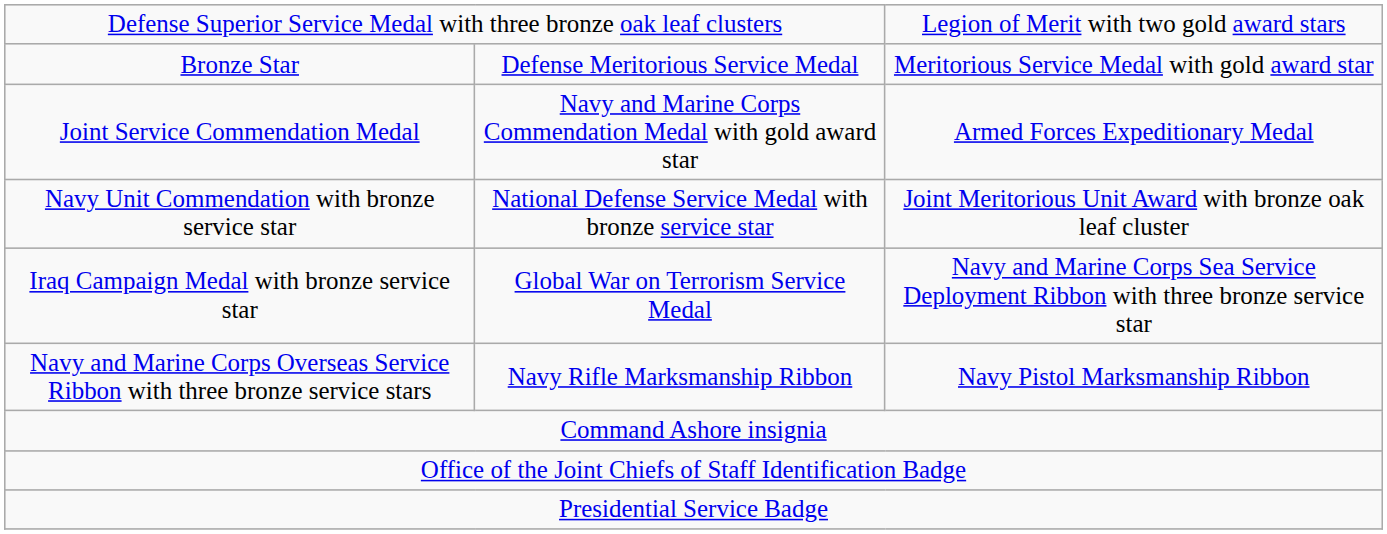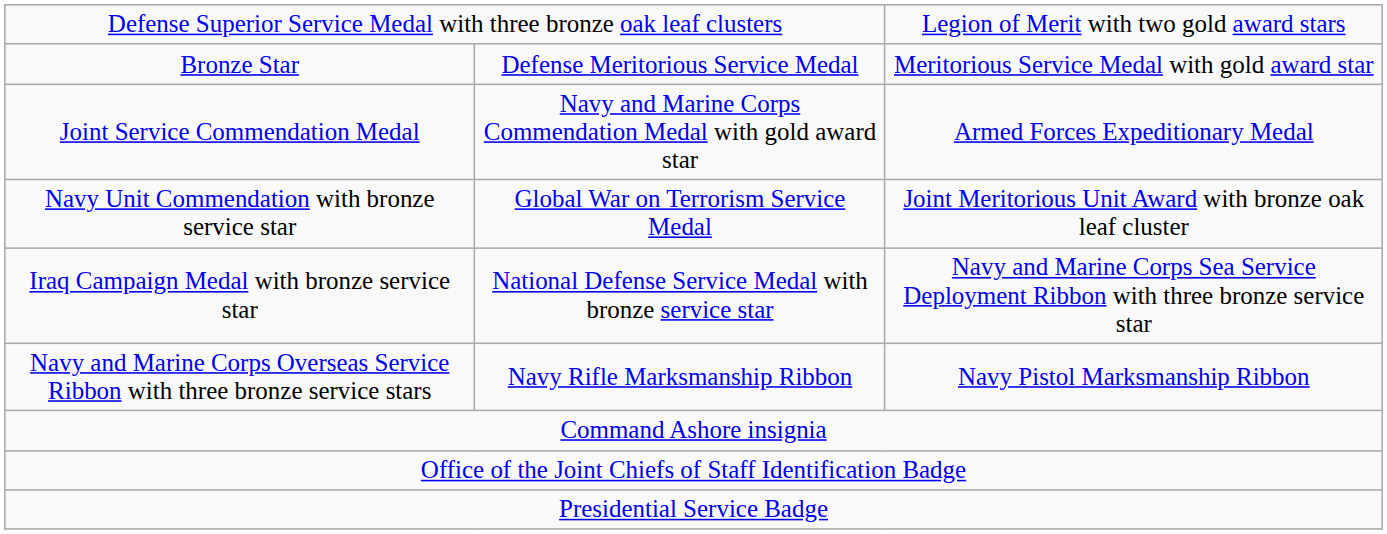 <table class="wikitable" style="margin:1em auto; text-align:center;">
 <tr>
 <td colspan="2" align="center"><a href='#'>Defense Superior Service Medal</a> with three bronze <a href='#'>oak leaf clusters</a></td>
 <td colspan="2" align="center"><a href='#'>Legion of Merit</a> with two gold <a href='#'>award stars</a></td>
 </tr>
 <tr>
 <td colspan=“1”><a href='#'>Bronze Star</a></td>
 <td colspan="1"><a href='#'>Defense Meritorious Service Medal</a></td>
 <td colspan="1"><a href='#'>Meritorious Service Medal</a> with gold <a href='#'>award star</a></td>
 </tr>
 <tr>
 <td colspan="1"><a href='#'>Joint Service Commendation Medal</a></td>
 <td colspan="1"><a href='#'>Navy and Marine Corps Commendation Medal</a> with gold award star</td>
 <td colspan="1"><a href='#'>Armed Forces Expeditionary Medal</a></td>
 </tr>
 <tr>
 <td colspan=“1”><a href='#'>Navy Unit Commendation</a> with bronze service star</td>
-<td colspan="1"><a href='#'>National Defense Service Medal</a> with bronze <a href='#'>service star</a></td>
+<td colspan="1"><a href='#'>Global War on Terrorism Service Medal</a></td>
 <td colspan="1"><a href='#'>Joint Meritorious Unit Award</a> with bronze oak leaf cluster</td>
 </tr>
 <tr>
 <td colspan="1"><a href='#'>Iraq Campaign Medal</a> with bronze service star</td>
-<td colspan="1"><a href='#'>Global War on Terrorism Service Medal</a></td>
+<td colspan="1"><a href='#'>National Defense Service Medal</a> with bronze <a href='#'>service star</a></td>
 <td colspan="1"><a href='#'>Navy and Marine Corps Sea Service Deployment Ribbon</a> with three bronze service star</td>
 </tr>
 <tr>
 <td colspan=“1”><a href='#'>Navy and Marine Corps Overseas Service Ribbon</a> with three bronze service stars</td>
 <td colspan="1"><a href='#'>Navy Rifle Marksmanship Ribbon</a></td>
 <td colspan="1"><a href='#'>Navy Pistol Marksmanship Ribbon</a></td>
 </tr>
 <tr>
 <td colspan="6"><a href='#'>Command Ashore insignia</a></td>
 </tr>
 <tr>
 <td colspan="6"><a href='#'>Office of the Joint Chiefs of Staff Identification Badge</a></td>
 </tr>
 <tr>
 <td colspan="6"><a href='#'>Presidential Service Badge</a></td>
 </tr>
 </table>
